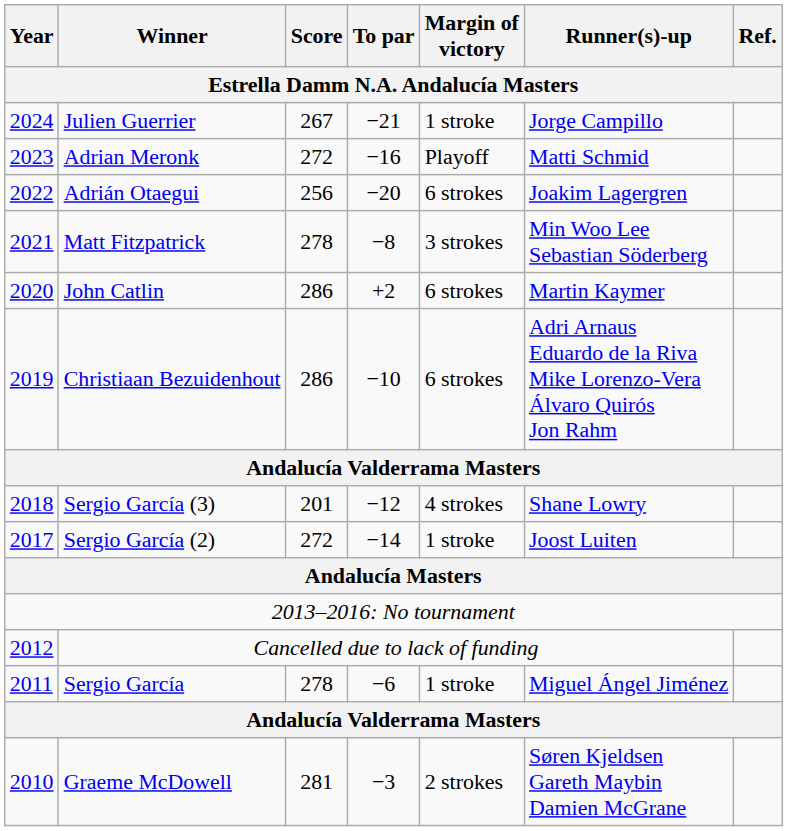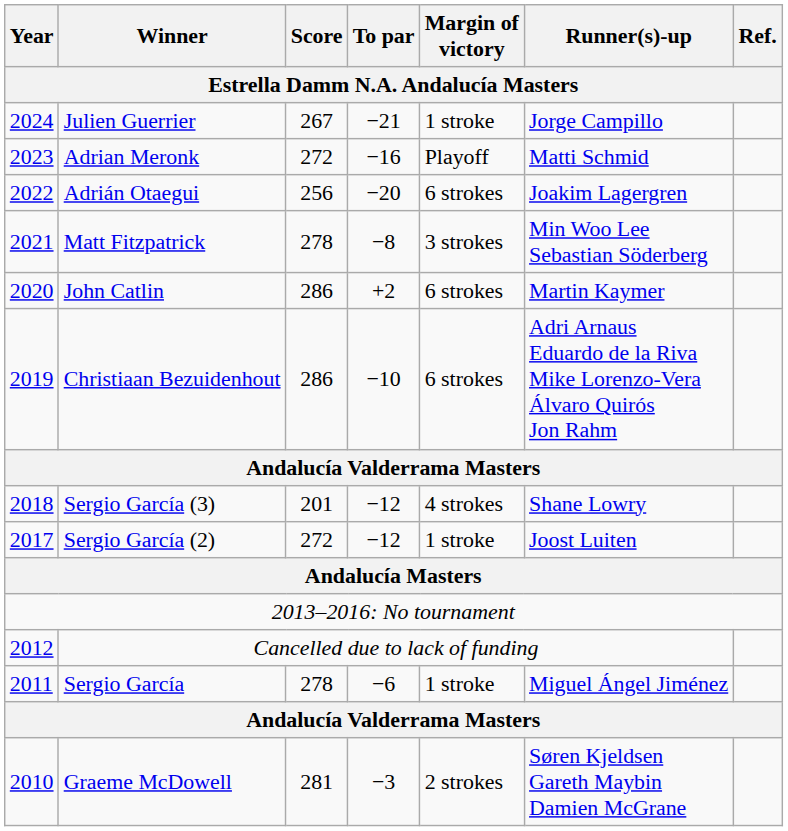 <table class="wikitable" style="font-size:95%;">
 <tr>
 <th>Year</th>
 <th>Winner</th>
 <th>Score</th>
 <th>To par</th>
 <th>Margin of<br>victory</th>
 <th>Runner(s)-up</th>
 <th>Ref.</th>
 </tr>
 <tr>
 <th colspan=8>Estrella Damm N.A. Andalucía Masters</th>
 </tr>
 <tr>
 <td><a href='#'>2024</a></td>
 <td> <a href='#'>Julien Guerrier</a></td>
 <td align=center>267</td>
 <td align=center>−21</td>
 <td>1 stroke</td>
 <td> <a href='#'>Jorge Campillo</a></td>
 <td></td>
 </tr>
 <tr>
 <td><a href='#'>2023</a></td>
 <td> <a href='#'>Adrian Meronk</a></td>
 <td align=center>272</td>
 <td align=center>−16</td>
 <td>Playoff</td>
 <td> <a href='#'>Matti Schmid</a></td>
 <td></td>
 </tr>
 <tr>
 <td><a href='#'>2022</a></td>
 <td> <a href='#'>Adrián Otaegui</a></td>
 <td align=center>256</td>
 <td align=center>−20</td>
 <td>6 strokes</td>
 <td> <a href='#'>Joakim Lagergren</a></td>
 <td></td>
 </tr>
 <tr>
 <td><a href='#'>2021</a></td>
 <td> <a href='#'>Matt Fitzpatrick</a></td>
 <td align=center>278</td>
 <td align=center>−8</td>
 <td>3 strokes</td>
 <td> <a href='#'>Min Woo Lee</a><br> <a href='#'>Sebastian Söderberg</a></td>
 <td></td>
 </tr>
 <tr>
 <td><a href='#'>2020</a></td>
 <td> <a href='#'>John Catlin</a></td>
 <td align=center>286</td>
 <td align=center>+2</td>
 <td>6 strokes</td>
 <td> <a href='#'>Martin Kaymer</a></td>
 <td></td>
 </tr>
 <tr>
 <td><a href='#'>2019</a></td>
 <td> <a href='#'>Christiaan Bezuidenhout</a></td>
 <td align=center>286</td>
 <td align=center>−10</td>
 <td>6 strokes</td>
 <td> <a href='#'>Adri Arnaus</a><br> <a href='#'>Eduardo de la Riva</a><br> <a href='#'>Mike Lorenzo-Vera</a><br> <a href='#'>Álvaro Quirós</a><br> <a href='#'>Jon Rahm</a></td>
 <td></td>
 </tr>
 <tr>
 <th colspan=8>Andalucía Valderrama Masters</th>
 </tr>
 <tr>
 <td><a href='#'>2018</a></td>
 <td> <a href='#'>Sergio García</a> (3)</td>
 <td align=center>201</td>
 <td align=center>−12</td>
 <td>4 strokes</td>
 <td> <a href='#'>Shane Lowry</a></td>
 <td></td>
 </tr>
 <tr>
 <td><a href='#'>2017</a></td>
 <td> <a href='#'>Sergio García</a> (2)</td>
 <td align=center>272</td>
-<td align=center>−14</td>
+<td align=center>−12</td>
 <td>1 stroke</td>
 <td> <a href='#'>Joost Luiten</a></td>
 <td></td>
 </tr>
 <tr>
 <th colspan=8>Andalucía Masters</th>
 </tr>
 <tr>
 <td colspan=7 align=center><em>2013–2016: No tournament</em></td>
 </tr>
 <tr>
 <td><a href='#'>2012</a></td>
 <td colspan="5" style="text-align:center;"><em>Cancelled due to lack of funding</em></td>
 <td></td>
 </tr>
 <tr>
 <td><a href='#'>2011</a></td>
 <td> <a href='#'>Sergio García</a></td>
 <td align=center>278</td>
 <td align=center>−6</td>
 <td>1 stroke</td>
 <td> <a href='#'>Miguel Ángel Jiménez</a></td>
 <td></td>
 </tr>
 <tr>
 <th colspan=8>Andalucía Valderrama Masters</th>
 </tr>
 <tr>
 <td><a href='#'>2010</a></td>
 <td> <a href='#'>Graeme McDowell</a></td>
 <td align=center>281</td>
 <td align=center>−3</td>
 <td>2 strokes</td>
 <td> <a href='#'>Søren Kjeldsen</a><br> <a href='#'>Gareth Maybin</a><br> <a href='#'>Damien McGrane</a></td>
 <td></td>
 </tr>
 </table>
